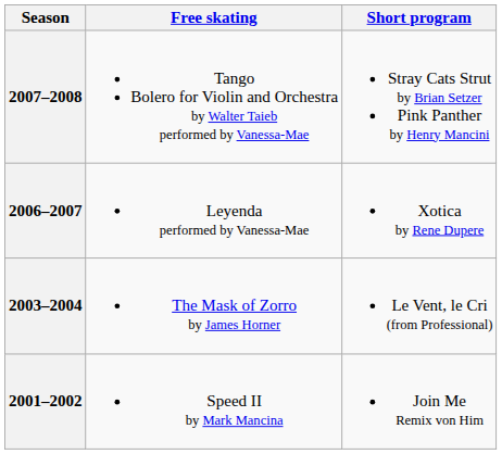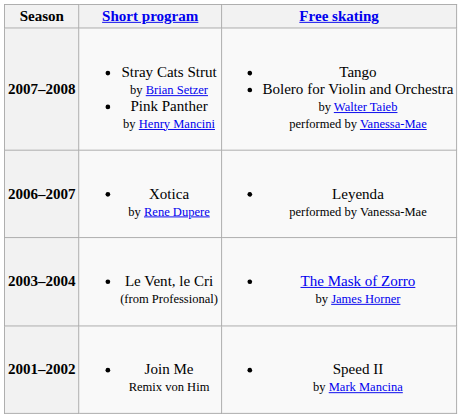 <table class=wikitable style=text-align:center>
 <tr>
 <th>Season</th>
+<th><a href='#'>Short program</a></th>
 <th><a href='#'>Free skating</a></th>
-<th><a href='#'>Short program</a></th>
 </tr>
 <tr>
 <th>2007–2008 <br> </th>
+<td><br><ul><li>Stray Cats Strut <br><small> by <a href='#'>Brian Setzer</a> </small></li><li>Pink Panther <br><small> by <a href='#'>Henry Mancini</a> </small></li></ul></td>
 <td><br><ul><li>Tango</li><li>Bolero for Violin and Orchestra <br><small> by <a href='#'>Walter Taieb</a> <br> performed by <a href='#'>Vanessa-Mae</a> </small></li></ul></td>
-<td><br><ul><li>Stray Cats Strut <br><small> by <a href='#'>Brian Setzer</a> </small></li><li>Pink Panther <br><small> by <a href='#'>Henry Mancini</a> </small></li></ul></td>
 </tr>
 <tr>
 <th>2006–2007 <br> </th>
+<td><br><ul><li>Xotica <br><small> by <a href='#'>Rene Dupere</a> </small></li></ul></td>
 <td><br><ul><li>Leyenda <br><small> performed by Vanessa-Mae </small></li></ul></td>
-<td><br><ul><li>Xotica <br><small> by <a href='#'>Rene Dupere</a> </small></li></ul></td>
 </tr>
 <tr>
 <th>2003–2004 <br> </th>
+<td><br><ul><li>Le Vent, le Cri <br><small> (from Professional) </small></li></ul></td>
 <td><br><ul><li><a href='#'>The Mask of Zorro</a> <br><small> by <a href='#'>James Horner</a> </small></li></ul></td>
-<td><br><ul><li>Le Vent, le Cri <br><small> (from Professional) </small></li></ul></td>
 </tr>
 <tr>
 <th>2001–2002 <br> </th>
+<td><br><ul><li>Join Me <br><small> Remix von Him </small></li></ul></td>
 <td><br><ul><li>Speed II <br><small> by <a href='#'>Mark Mancina</a> </small></li></ul></td>
-<td><br><ul><li>Join Me <br><small> Remix von Him </small></li></ul></td>
 </tr>
 </table>
